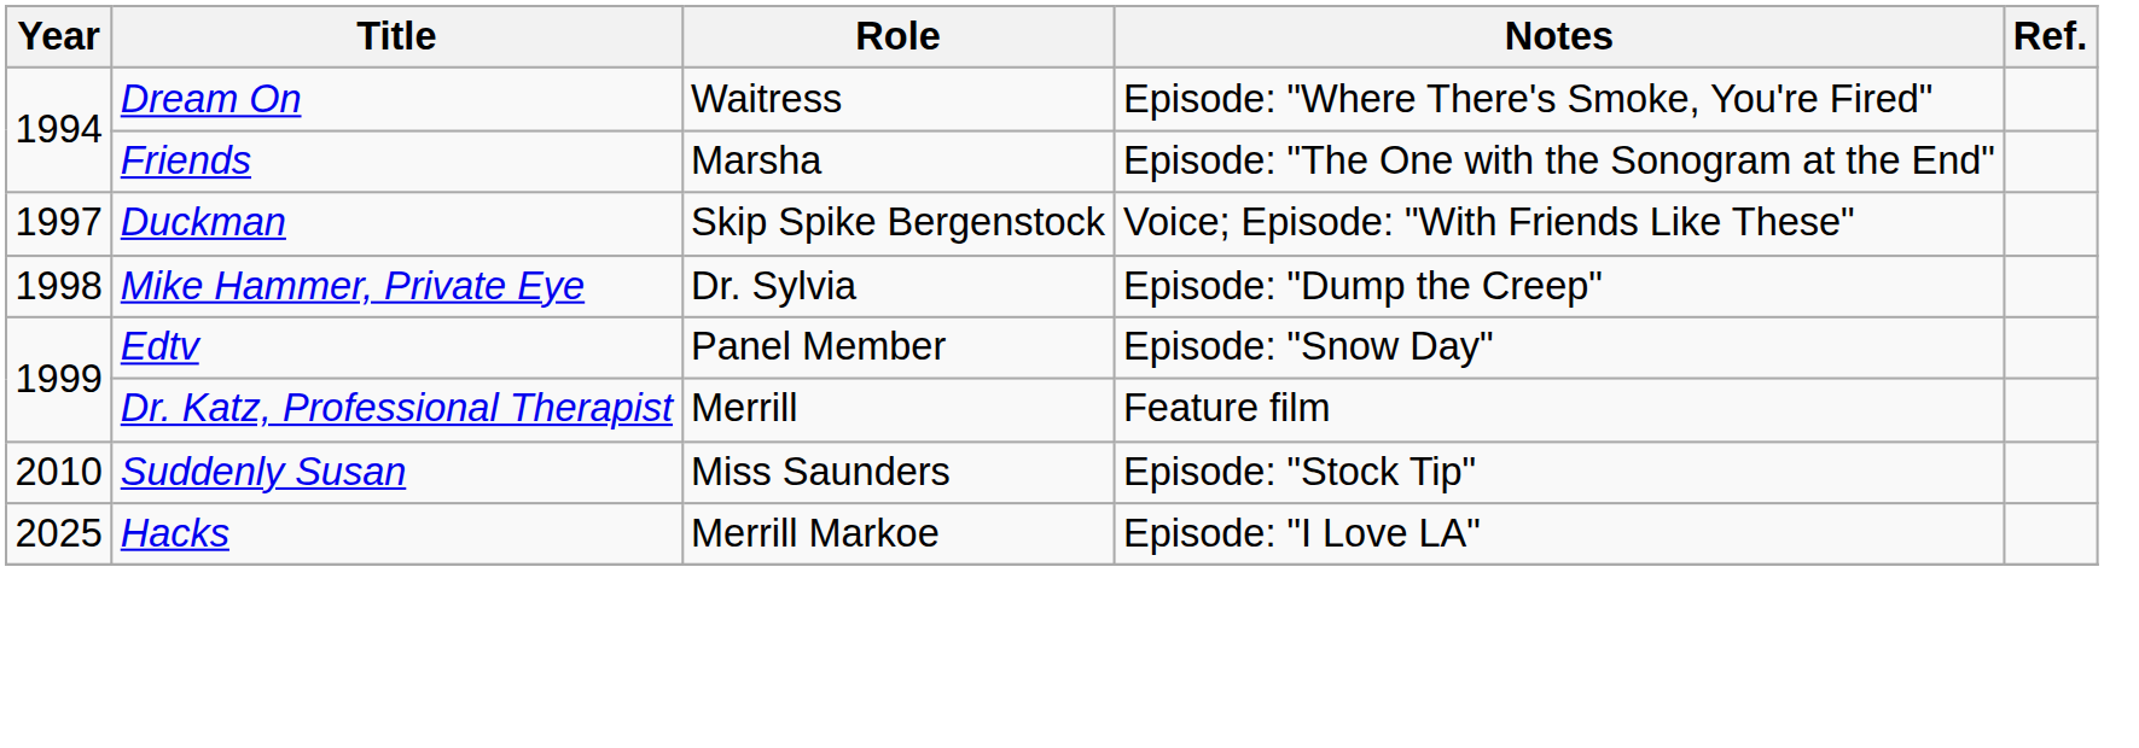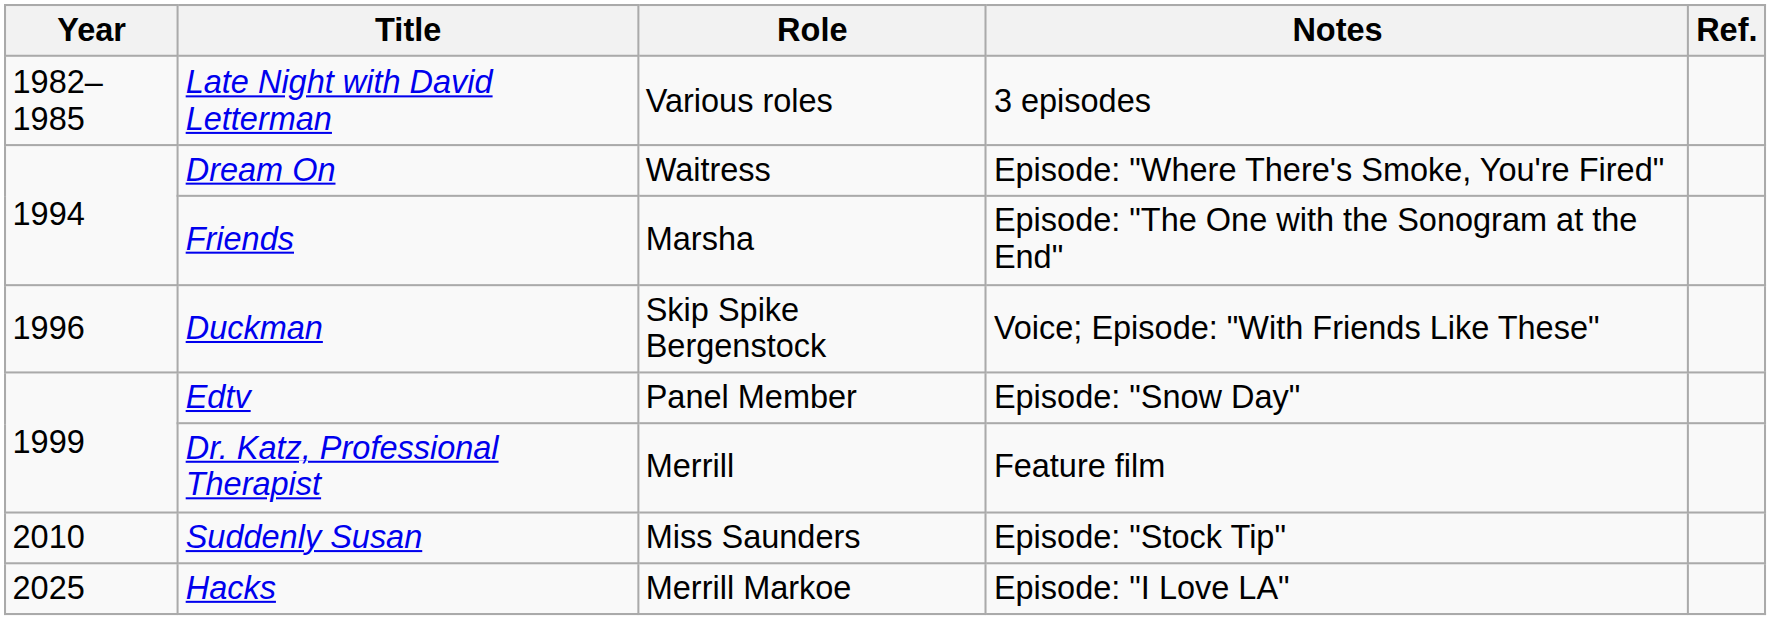 <table class="wikitable sortable">
 <tr>
 <th>Year</th>
 <th>Title</th>
 <th>Role</th>
 <th>Notes</th>
 <th class="unsortable">Ref.</th>
+</tr>
+<tr>
+<td>1982–1985</td>
+<td><em><a href='#'>Late Night with David Letterman</a></em></td>
+<td>Various roles</td>
+<td>3 episodes</td>
+<td></td>
 </tr>
 <tr>
 <td rowspan=2>1994</td>
 <td><em><a href='#'>Dream On</a></em></td>
 <td>Waitress</td>
 <td>Episode: "Where There's Smoke, You're Fired"</td>
 <td></td>
 </tr>
 <tr>
 <td><em><a href='#'>Friends</a></em></td>
 <td>Marsha</td>
 <td>Episode: "The One with the Sonogram at the End"</td>
 <td></td>
 </tr>
 <tr>
-<td>1997</td>
+<td>1996</td>
 <td><em><a href='#'>Duckman</a></em></td>
 <td>Skip Spike Bergenstock</td>
 <td>Voice; Episode: "With Friends Like These"</td>
-</tr>
-<tr>
-<td>1998</td>
-<td><em><a href='#'>Mike Hammer, Private Eye</a></em></td>
-<td>Dr. Sylvia</td>
-<td>Episode: "Dump the Creep"</td>
-<td></td>
 </tr>
 <tr>
 <td rowspan=2>1999</td>
 <td><em><a href='#'>Edtv</a></em></td>
 <td>Panel Member</td>
 <td>Episode: "Snow Day"</td>
 <td></td>
 </tr>
 <tr>
 <td><em><a href='#'>Dr. Katz, Professional Therapist</a></em></td>
 <td>Merrill</td>
 <td>Feature film</td>
 <td></td>
 </tr>
 <tr>
 <td>2010</td>
 <td><em><a href='#'>Suddenly Susan</a></em></td>
 <td>Miss Saunders</td>
 <td>Episode: "Stock Tip"</td>
 <td></td>
 </tr>
 <tr>
 <td>2025</td>
 <td><em><a href='#'>Hacks</a></em></td>
 <td>Merrill Markoe</td>
 <td>Episode: "I Love LA"</td>
 <td></td>
 </tr>
 <tr>
 </tr>
 </table>
